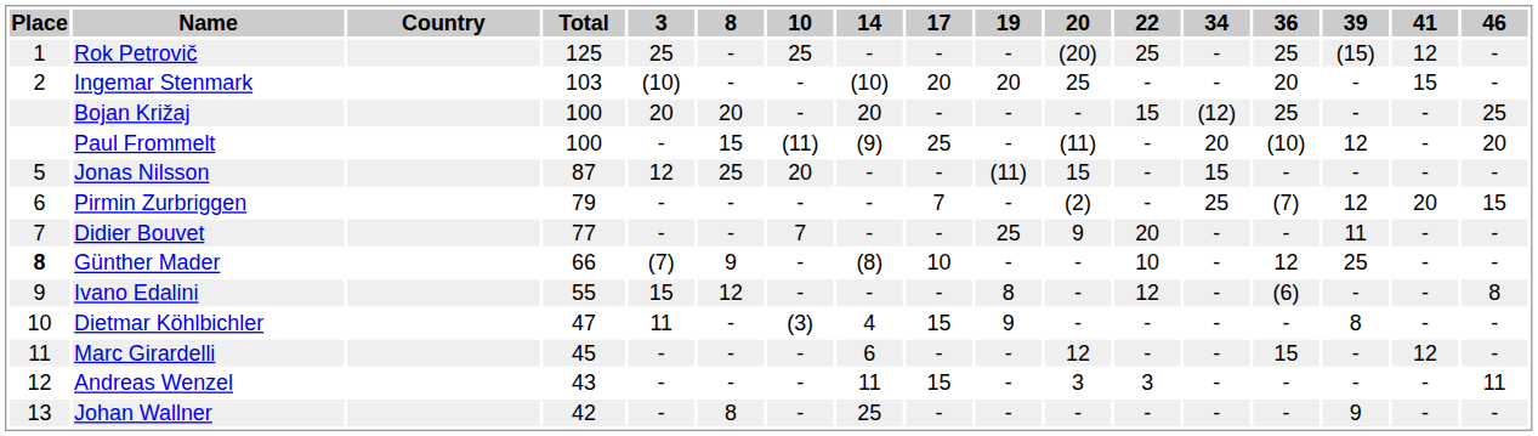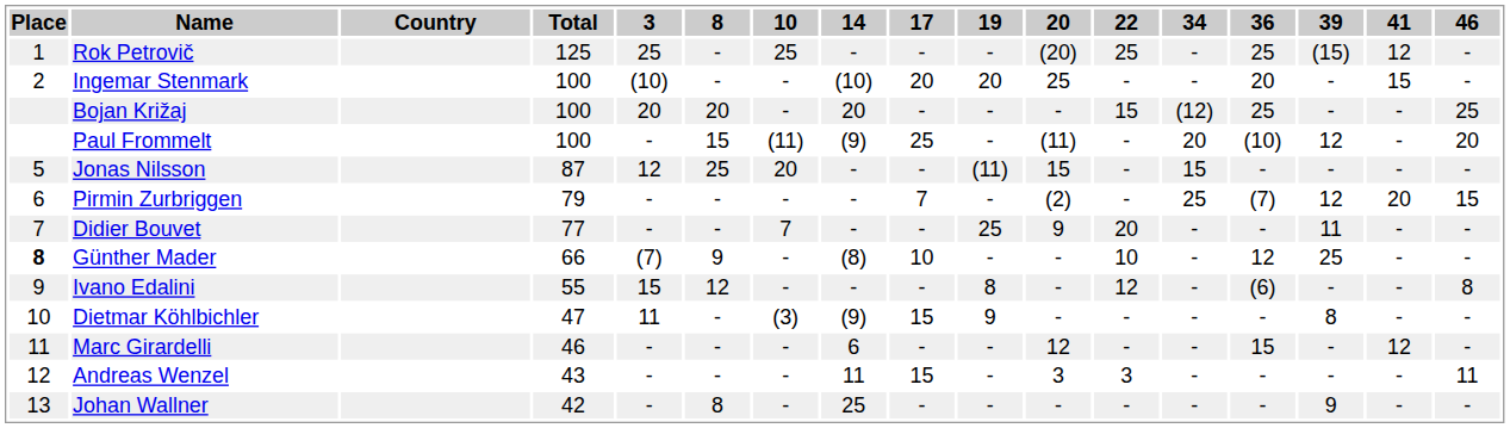 <table border="0" style="border: 1px solid #999; background-color:#FFFFFF; text-align:center; font-size:86%; line-height:15px;">
 <tr align="center" bgcolor="#CCCCCC">
 <th width=35>Place</th>
 <th width=170>Name</th>
 <th width=120>Country</th>
 <th width=50>Total</th>
 <th width=40>3</th>
 <th width=40>8</th>
 <th width=40>10</th>
 <th width=40>14</th>
 <th width=40>17</th>
 <th width=40>19</th>
 <th width=40>20</th>
 <th width=40>22</th>
 <th width=40>34</th>
 <th width=40>36</th>
 <th width=40>39</th>
 <th width=40>41</th>
 <th width=40>46</th>
 </tr>
 <tr bgcolor="#EFEFEF">
 <td>1</td>
 <td align="left"><a href='#'>Rok Petrovič</a></td>
 <td align="left"></td>
 <td>125</td>
 <td>25</td>
 <td>-</td>
 <td>25</td>
 <td>-</td>
 <td>-</td>
 <td>-</td>
 <td>(20)</td>
 <td>25</td>
 <td>-</td>
 <td>25</td>
 <td>(15)</td>
 <td>12</td>
 <td>-</td>
 </tr>
 <tr>
 <td>2</td>
 <td align="left"><a href='#'>Ingemar Stenmark</a></td>
 <td align="left"></td>
-<td>103</td>
+<td>100</td>
 <td>(10)</td>
 <td>-</td>
 <td>-</td>
 <td>(10)</td>
 <td>20</td>
 <td>20</td>
 <td>25</td>
 <td>-</td>
 <td>-</td>
 <td>20</td>
 <td>-</td>
 <td>15</td>
 <td>-</td>
 </tr>
 <tr bgcolor="#EFEFEF">
 <td></td>
 <td align="left"><a href='#'>Bojan Križaj</a></td>
 <td align="left"></td>
 <td>100</td>
 <td>20</td>
 <td>20</td>
 <td>-</td>
 <td>20</td>
 <td>-</td>
 <td>-</td>
 <td>-</td>
 <td>15</td>
 <td>(12)</td>
 <td>25</td>
 <td>-</td>
 <td>-</td>
 <td>25</td>
 </tr>
 <tr>
 <td></td>
 <td align="left"><a href='#'>Paul Frommelt</a></td>
 <td align="left"></td>
 <td>100</td>
 <td>-</td>
 <td>15</td>
 <td>(11)</td>
 <td>(9)</td>
 <td>25</td>
 <td>-</td>
 <td>(11)</td>
 <td>-</td>
 <td>20</td>
 <td>(10)</td>
 <td>12</td>
 <td>-</td>
 <td>20</td>
 </tr>
 <tr bgcolor="#EFEFEF">
 <td>5</td>
 <td align="left"><a href='#'>Jonas Nilsson</a></td>
 <td align="left"></td>
 <td>87</td>
 <td>12</td>
 <td>25</td>
 <td>20</td>
 <td>-</td>
 <td>-</td>
 <td>(11)</td>
 <td>15</td>
 <td>-</td>
 <td>15</td>
 <td>-</td>
 <td>-</td>
 <td>-</td>
 <td>-</td>
 </tr>
 <tr>
 <td>6</td>
 <td align="left"><a href='#'>Pirmin Zurbriggen</a></td>
 <td align="left"></td>
 <td>79</td>
 <td>-</td>
 <td>-</td>
 <td>-</td>
 <td>-</td>
 <td>7</td>
 <td>-</td>
 <td>(2)</td>
 <td>-</td>
 <td>25</td>
 <td>(7)</td>
 <td>12</td>
 <td>20</td>
 <td>15</td>
 </tr>
 <tr bgcolor="#EFEFEF">
 <td>7</td>
 <td align="left"><a href='#'>Didier Bouvet</a></td>
 <td align="left"></td>
 <td>77</td>
 <td>-</td>
 <td>-</td>
 <td>7</td>
 <td>-</td>
 <td>-</td>
 <td>25</td>
 <td>9</td>
 <td>20</td>
 <td>-</td>
 <td>-</td>
 <td>11</td>
 <td>-</td>
 <td>-</td>
 </tr>
 <tr>
 <td><strong>8</strong></td>
 <td align="left"><a href='#'>Günther Mader</a></td>
 <td align="left"></td>
 <td>66</td>
 <td>(7)</td>
 <td>9</td>
 <td>-</td>
 <td>(8)</td>
 <td>10</td>
 <td>-</td>
 <td>-</td>
 <td>10</td>
 <td>-</td>
 <td>12</td>
 <td>25</td>
 <td>-</td>
 <td>-</td>
 </tr>
 <tr bgcolor="#EFEFEF">
 <td>9</td>
 <td align="left"><a href='#'>Ivano Edalini</a></td>
 <td align="left"></td>
 <td>55</td>
 <td>15</td>
 <td>12</td>
 <td>-</td>
 <td>-</td>
 <td>-</td>
 <td>8</td>
 <td>-</td>
 <td>12</td>
 <td>-</td>
 <td>(6)</td>
 <td>-</td>
 <td>-</td>
 <td>8</td>
 </tr>
 <tr>
 <td>10</td>
 <td align="left"><a href='#'>Dietmar Köhlbichler</a></td>
 <td align="left"></td>
 <td>47</td>
 <td>11</td>
 <td>-</td>
 <td>(3)</td>
-<td>4</td>
+<td>(9)</td>
 <td>15</td>
 <td>9</td>
 <td>-</td>
 <td>-</td>
 <td>-</td>
 <td>-</td>
 <td>8</td>
 <td>-</td>
 <td>-</td>
 </tr>
 <tr bgcolor="#EFEFEF">
 <td>11</td>
 <td align="left"><a href='#'>Marc Girardelli</a></td>
 <td align="left"></td>
-<td>45</td>
+<td>46</td>
 <td>-</td>
 <td>-</td>
 <td>-</td>
 <td>6</td>
 <td>-</td>
 <td>-</td>
 <td>12</td>
 <td>-</td>
 <td>-</td>
 <td>15</td>
 <td>-</td>
 <td>12</td>
 <td>-</td>
 </tr>
 <tr>
 <td>12</td>
 <td align="left"><a href='#'>Andreas Wenzel</a></td>
 <td align="left"></td>
 <td>43</td>
 <td>-</td>
 <td>-</td>
 <td>-</td>
 <td>11</td>
 <td>15</td>
 <td>-</td>
 <td>3</td>
 <td>3</td>
 <td>-</td>
 <td>-</td>
 <td>-</td>
 <td>-</td>
 <td>11</td>
 </tr>
 <tr bgcolor="#EFEFEF">
 <td>13</td>
 <td align="left"><a href='#'>Johan Wallner</a></td>
 <td align="left"></td>
 <td>42</td>
 <td>-</td>
 <td>8</td>
 <td>-</td>
 <td>25</td>
 <td>-</td>
 <td>-</td>
 <td>-</td>
 <td>-</td>
 <td>-</td>
 <td>-</td>
 <td>9</td>
 <td>-</td>
 <td>-</td>
 </tr>
 </table>
